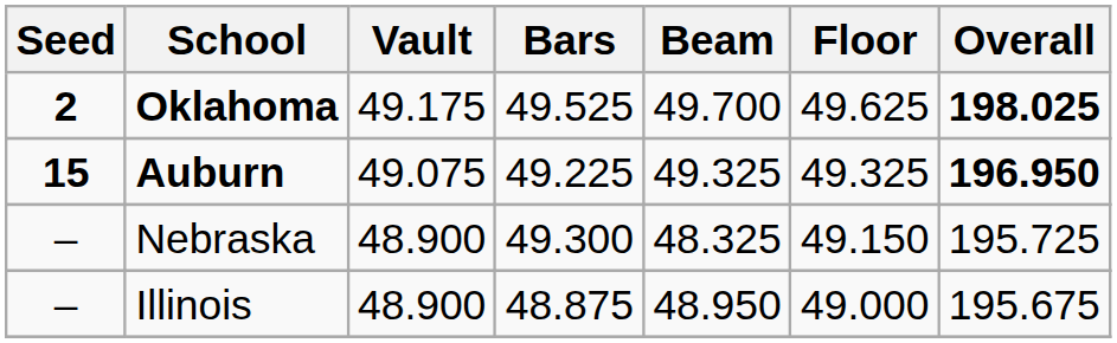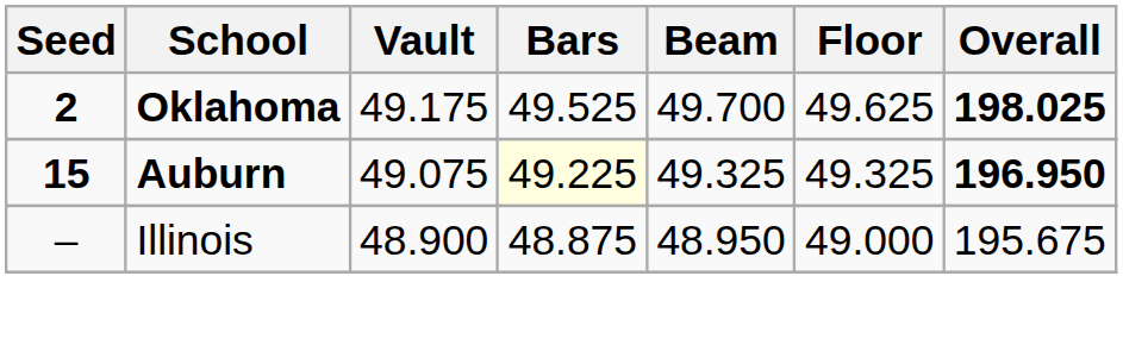 <table class="wikitable" style="white-space:nowrap; font-size:95%; text-align:center">
 <tr>
 <th>Seed</th>
 <th>School</th>
 <th>Vault</th>
 <th>Bars</th>
 <th>Beam</th>
 <th>Floor</th>
 <th>Overall</th>
 </tr>
 <tr>
 <td><strong>2</strong></td>
 <td align=left><strong>Oklahoma</strong></td>
 <td>49.175</td>
 <td>49.525</td>
 <td>49.700</td>
 <td>49.625</td>
 <td><strong>198.025</strong></td>
 </tr>
 <tr>
 </tr>
 <tr>
 <td><strong>15</strong></td>
 <td align=left><strong>Auburn</strong></td>
 <td>49.075</td>
-<td>49.225</td>
+<td style="background: lightyellow;">49.225</td>
 <td>49.325</td>
 <td>49.325</td>
 <td><strong>196.950</strong></td>
 </tr>
 <tr>
-</tr>
-<tr>
-<td>–</td>
-<td align=left>Nebraska</td>
-<td>48.900</td>
-<td>49.300</td>
-<td>48.325</td>
-<td>49.150</td>
-<td>195.725</td>
 </tr>
 <tr>
 </tr>
 <tr>
 <td>–</td>
 <td align=left>Illinois</td>
 <td>48.900</td>
 <td>48.875</td>
 <td>48.950</td>
 <td>49.000</td>
 <td>195.675</td>
 </tr>
 <tr>
 </tr>
 </table>
